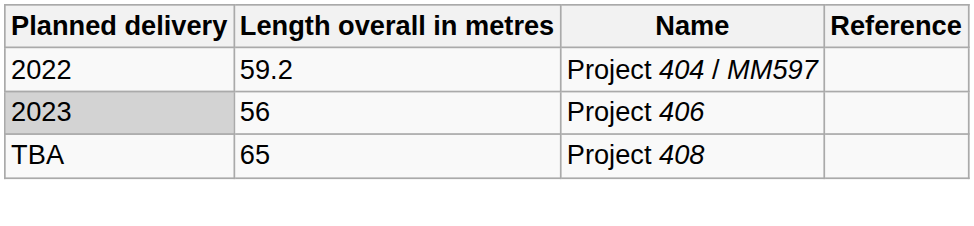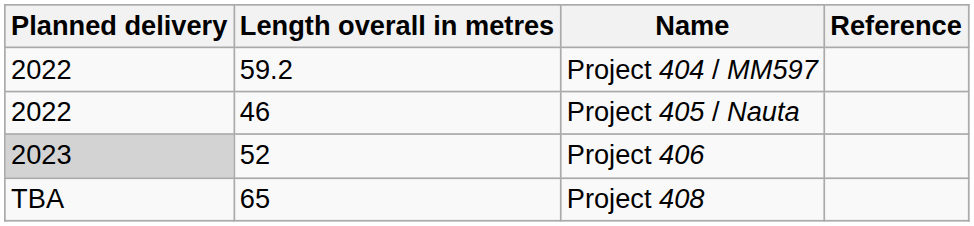 <table class="wikitable sortable">
 <tr>
 <th>Planned delivery</th>
 <th>Length overall in metres</th>
 <th>Name</th>
 <th>Reference</th>
 </tr>
 <tr>
 <td>2022</td>
 <td>59.2</td>
 <td>Project <em>404</em> / <em>MM597</em></td>
 <td></td>
 </tr>
 <tr>
+<td>2022</td>
+<td>46</td>
+<td>Project <em>405</em> / <em>Nauta</em></td>
+<td></td>
+</tr>
+<tr>
 <td style="background: lightgrey;">2023</td>
-<td>56</td>
+<td>52</td>
 <td>Project <em>406</em></td>
 <td></td>
 </tr>
 <tr>
 <td>TBA</td>
 <td>65</td>
 <td>Project <em>408</em></td>
 <td></td>
 </tr>
 </table>
